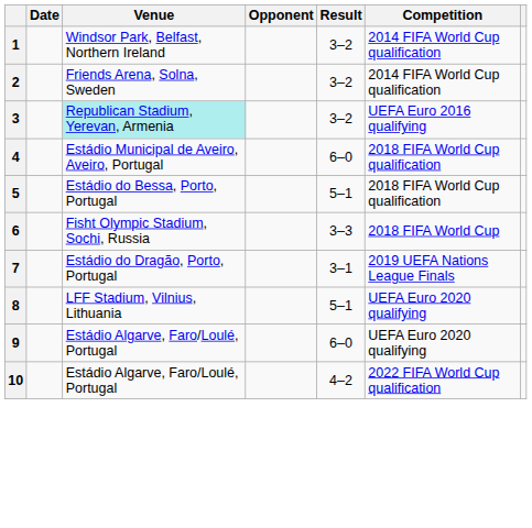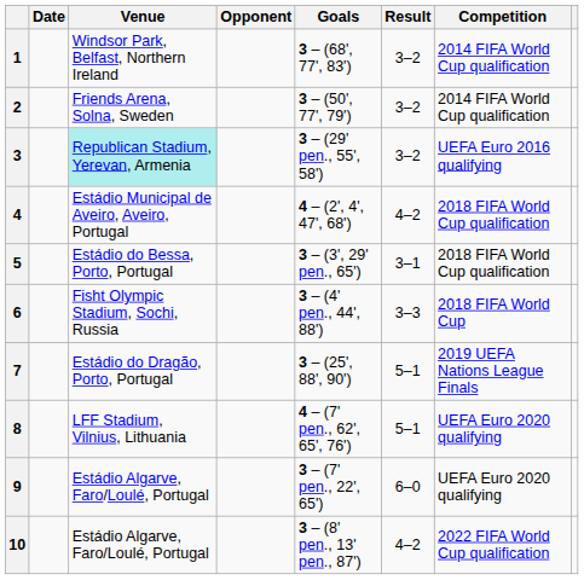 <table class="wikitable sortable">
 <tr>
 <th scope="col"></th>
 <th scope="col">Date</th>
 <th scope="col">Venue</th>
 <th scope="col">Opponent</th>
+<th scope="col">Goals</th>
 <th scope="col">Result</th>
 <th scope="col">Competition</th>
 <th scope="col" class="unsortable"></th>
 </tr>
 <tr>
 <th scope="row">1</th>
 <td></td>
 <td><a href='#'>Windsor Park</a>, <a href='#'>Belfast</a>, Northern Ireland</td>
 <td data-sort-value="Northern Ireland"></td>
+<td data-sort-value="15"><strong>3</strong> – (68', 77', 83')</td>
 <td style="text-align: center" data-sort-value="1">3–2</td>
 <td><a href='#'>2014 FIFA World Cup qualification</a></td>
 <td style="text-align: center"></td>
 </tr>
 <tr>
 <th scope="row">2</th>
 <td></td>
 <td><a href='#'>Friends Arena</a>, <a href='#'>Solna</a>, Sweden</td>
 <td data-sort-value="Sweden"></td>
+<td data-sort-value="29"><strong>3</strong> – (50', 77', 79')</td>
 <td style="text-align: center" data-sort-value="1">3–2</td>
 <td>2014 FIFA World Cup qualification</td>
 <td style="text-align: center"></td>
 </tr>
 <tr>
 <th scope="row">3</th>
 <td></td>
 <td style="background: paleturquoise;"><a href='#'>Republican Stadium</a>, <a href='#'>Yerevan</a>, Armenia</td>
 <td data-sort-value="Armenia"></td>
+<td data-sort-value="29"><strong>3</strong> – (29' <a href='#'>pen</a>., 55', 58')</td>
 <td style="text-align: center" data-sort-value="1">3–2</td>
 <td><a href='#'>UEFA Euro 2016 qualifying</a></td>
 <td style="text-align: center"></td>
 </tr>
 <tr>
 <th scope="row">4</th>
 <td></td>
 <td><a href='#'>Estádio Municipal de Aveiro</a>, <a href='#'>Aveiro</a>, Portugal</td>
 <td data-sort-value="Andorra"></td>
-<td style="text-align: center" data-sort-value="6">6–0</td>
+<td data-sort-value="45"><strong>4</strong> – (2', 4', 47', 68')</td>
+<td style="text-align: center" data-sort-value="2">4–2</td>
 <td><a href='#'>2018 FIFA World Cup qualification</a></td>
 <td style="text-align: center"></td>
 </tr>
 <tr>
 <th scope="row">5</th>
 <td></td>
 <td><a href='#'>Estádio do Bessa</a>, <a href='#'>Porto</a>, Portugal</td>
 <td data-sort-value="Faroe Islands"></td>
-<td style="text-align: center" data-sort-value="4">5–1</td>
+<td data-sort-value="62"><strong>3</strong> – (3', 29' <a href='#'>pen</a>., 65')</td>
+<td style="text-align: center" data-sort-value="2">3–1</td>
 <td>2018 FIFA World Cup qualification</td>
 <td style="text-align: center"></td>
 </tr>
 <tr>
 <th scope="row">6</th>
 <td></td>
 <td><a href='#'>Fisht Olympic Stadium</a>, <a href='#'>Sochi</a>, Russia</td>
 <td data-sort-value="Spain"></td>
+<td data-sort-value="84"><strong>3</strong> – (4' <a href='#'>pen</a>., 44', 88')</td>
 <td style="text-align: center" data-sort-value="0">3–3</td>
 <td><a href='#'>2018 FIFA World Cup</a></td>
 <td style="text-align: center"></td>
 </tr>
 <tr>
 <th scope="row">7</th>
 <td></td>
 <td><a href='#'>Estádio do Dragão</a>, <a href='#'>Porto</a>, Portugal</td>
 <td data-sort-value="Switzerland"></td>
-<td style="text-align: center" data-sort-value="2">3–1</td>
+<td data-sort-value="65"><strong>3</strong> – (25', 88', 90')</td>
+<td style="text-align: center" data-sort-value="4">5–1</td>
 <td><a href='#'>2019 UEFA Nations League Finals</a></td>
 <td style="text-align: center"></td>
 </tr>
 <tr>
 <th scope="row">8</th>
 <td></td>
 <td><a href='#'>LFF Stadium</a>, <a href='#'>Vilnius</a>, Lithuania</td>
 <td data-sort-value="Lithuania"></td>
+<td data-sort-value="58"><strong>4</strong> – (7' <a href='#'>pen</a>., 62', 65', 76')</td>
 <td style="text-align: center" data-sort-value="4">5–1</td>
 <td><a href='#'>UEFA Euro 2020 qualifying</a></td>
 <td style="text-align: center"></td>
 </tr>
 <tr>
 <th scope="row">9</th>
 <td></td>
 <td><a href='#'>Estádio Algarve</a>, <a href='#'>Faro</a>/<a href='#'>Loulé</a>, Portugal</td>
 <td></td>
+<td data-sort-value="58"><strong>3</strong> – (7' <a href='#'>pen</a>., 22', 65')</td>
 <td style="text-align: center" data-sort-value="6">6–0</td>
 <td>UEFA Euro 2020 qualifying</td>
 <td style="text-align: center"></td>
 </tr>
 <tr>
 <th scope="row">10</th>
 <td></td>
 <td>Estádio Algarve, Faro/Loulé, Portugal</td>
 <td data-sort-value="Luxembourg"></td>
+<td data-sort-value="79"><strong>3</strong> – (8' <a href='#'>pen</a>., 13' <a href='#'>pen</a>., 87')</td>
 <td style="text-align: center" data-sort-value="2">4–2</td>
 <td><a href='#'>2022 FIFA World Cup qualification</a></td>
 <td style="text-align: center"></td>
 </tr>
 </table>
